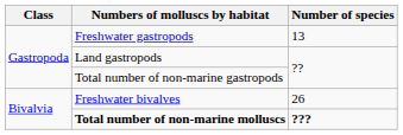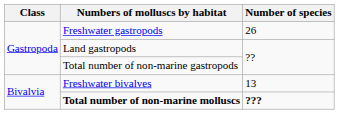 <table class="wikitable">
 <tr>
 <th>Class</th>
 <th>Numbers of molluscs by habitat</th>
 <th>Number of species</th>
 </tr>
 <tr>
 <td rowspan="3"><a href='#'>Gastropoda</a></td>
 <td><a href='#'>Freshwater gastropods</a></td>
-<td>13</td>
+<td>26</td>
 </tr>
 <tr>
 <td>Land gastropods</td>
 <td rowspan="2">??</td>
 </tr>
 <tr>
 <td>Total number of non-marine gastropods</td>
 </tr>
 <tr>
 <td rowspan="2"><a href='#'>Bivalvia</a></td>
 <td><a href='#'>Freshwater bivalves</a></td>
-<td>26</td>
+<td>13</td>
 </tr>
 <tr>
 <td><strong>Total number of non-marine molluscs</strong></td>
 <td><strong>???</strong></td>
 </tr>
 </table>
